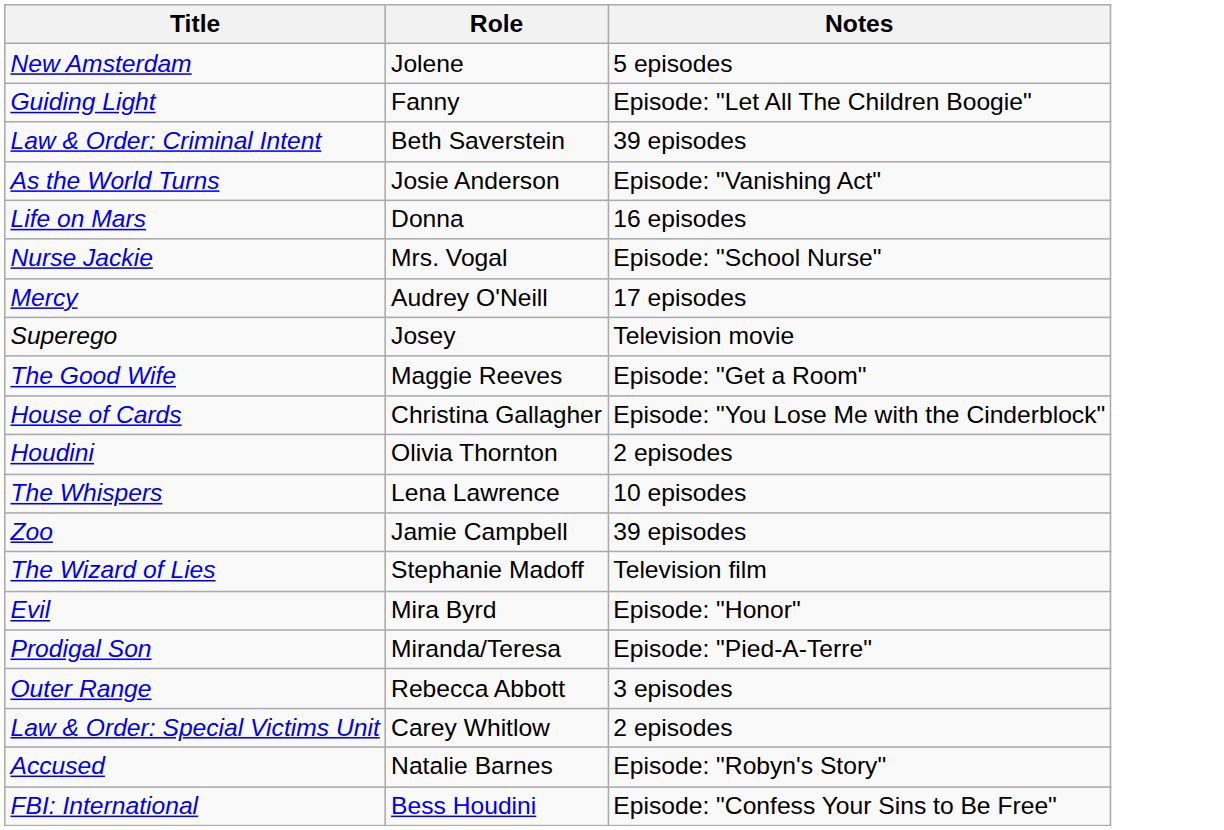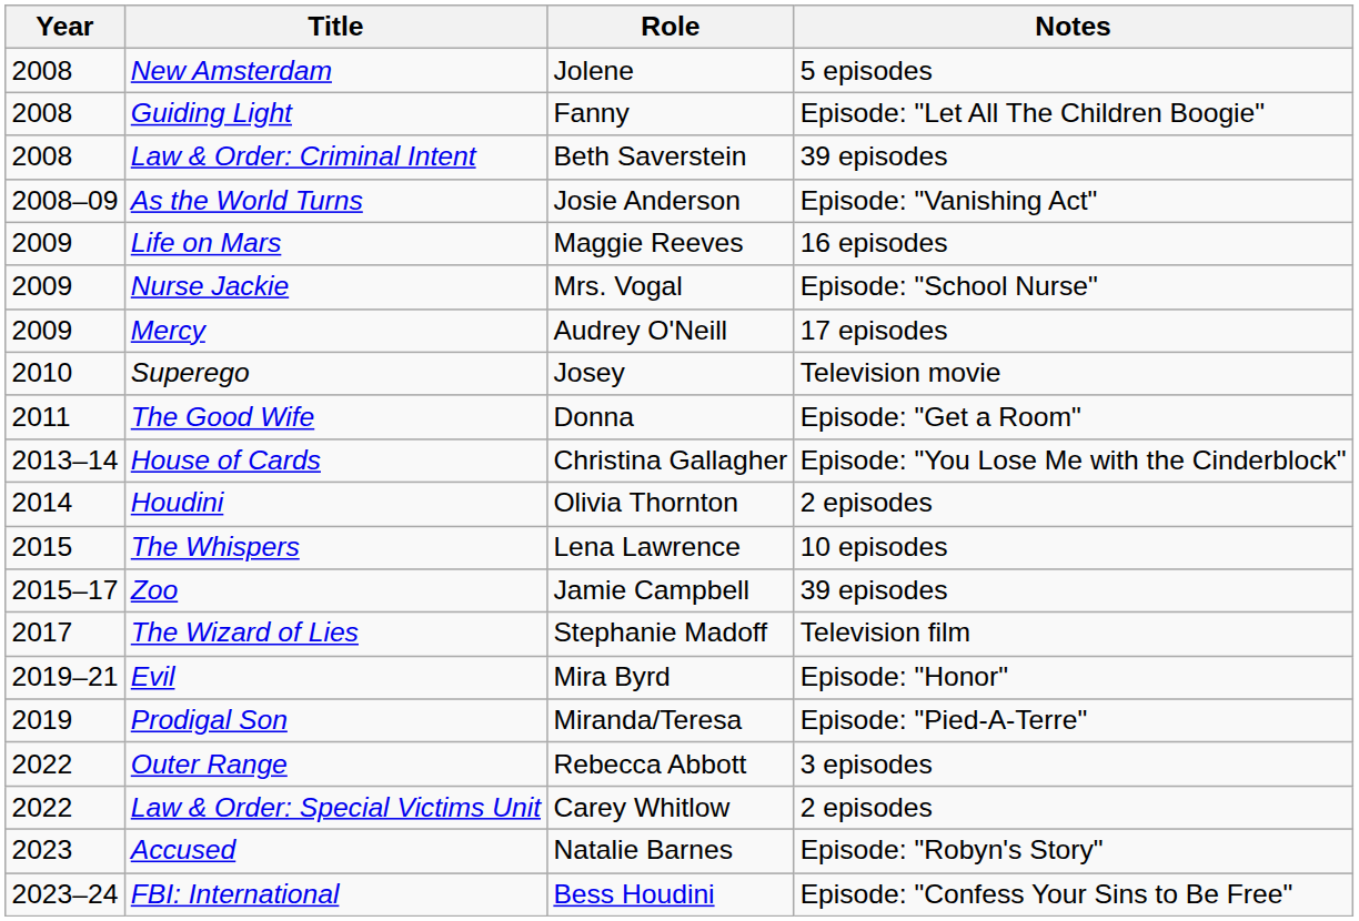 <table class="wikitable sortable">
 <tr>
+<th>Year</th>
 <th>Title</th>
 <th>Role</th>
 <th class="unsortable">Notes</th>
 </tr>
 <tr>
+<td>2008</td>
 <td><em><a href='#'>New Amsterdam</a></em></td>
 <td>Jolene</td>
 <td>5 episodes</td>
 </tr>
 <tr>
+<td>2008</td>
 <td><em><a href='#'>Guiding Light</a></em></td>
 <td>Fanny</td>
 <td>Episode: "Let All The Children Boogie"</td>
 </tr>
 <tr>
+<td>2008</td>
 <td><em><a href='#'>Law & Order: Criminal Intent</a></em></td>
 <td>Beth Saverstein</td>
 <td>39 episodes</td>
 </tr>
 <tr>
+<td>2008–09</td>
 <td><em><a href='#'>As the World Turns</a></em></td>
 <td>Josie Anderson</td>
 <td>Episode: "Vanishing Act"</td>
 </tr>
 <tr>
+<td>2009</td>
 <td><em><a href='#'>Life on Mars</a></em></td>
-<td>Donna</td>
+<td>Maggie Reeves</td>
 <td>16 episodes</td>
 </tr>
 <tr>
+<td>2009</td>
 <td><em><a href='#'>Nurse Jackie</a></em></td>
 <td>Mrs. Vogal</td>
 <td>Episode: "School Nurse"</td>
 </tr>
 <tr>
+<td>2009</td>
 <td><em><a href='#'>Mercy</a></em></td>
 <td>Audrey O'Neill</td>
 <td>17 episodes</td>
 </tr>
 <tr>
+<td>2010</td>
 <td><em>Superego</em></td>
 <td>Josey</td>
 <td>Television movie</td>
 </tr>
 <tr>
+<td>2011</td>
 <td data-sort-value="Good Wife, The"><em><a href='#'>The Good Wife</a></em></td>
-<td>Maggie Reeves</td>
+<td>Donna</td>
 <td>Episode: "Get a Room"</td>
 </tr>
 <tr>
+<td>2013–14</td>
 <td><em><a href='#'>House of Cards</a></em></td>
 <td>Christina Gallagher</td>
 <td>Episode: "You Lose Me with the Cinderblock"</td>
 </tr>
 <tr>
+<td>2014</td>
 <td><em><a href='#'>Houdini</a></em></td>
 <td>Olivia Thornton</td>
 <td>2 episodes</td>
 </tr>
 <tr>
+<td>2015</td>
 <td data-sort-value="Whispers, The"><em><a href='#'>The Whispers</a></em></td>
 <td>Lena Lawrence</td>
 <td>10 episodes</td>
 </tr>
 <tr>
+<td>2015–17</td>
 <td><em><a href='#'>Zoo</a></em></td>
 <td>Jamie Campbell</td>
 <td>39 episodes</td>
 </tr>
 <tr>
+<td>2017</td>
 <td data-sort-value="Wizard of Lies, The"><em><a href='#'>The Wizard of Lies</a></em></td>
 <td>Stephanie Madoff</td>
 <td>Television film</td>
 </tr>
 <tr>
+<td>2019–21</td>
 <td><em><a href='#'>Evil</a></em></td>
 <td>Mira Byrd</td>
 <td>Episode: "Honor"</td>
 </tr>
 <tr>
+<td>2019</td>
 <td><em><a href='#'>Prodigal Son</a></em></td>
 <td>Miranda/Teresa</td>
 <td>Episode: "Pied-A-Terre"</td>
 </tr>
 <tr>
+<td>2022</td>
 <td><em><a href='#'>Outer Range</a></em></td>
 <td>Rebecca Abbott</td>
 <td>3 episodes</td>
 </tr>
 <tr>
+<td>2022</td>
 <td><em><a href='#'>Law & Order: Special Victims Unit</a></em></td>
 <td>Carey Whitlow</td>
 <td>2 episodes</td>
 </tr>
 <tr>
+<td>2023</td>
 <td><em><a href='#'>Accused</a></em></td>
 <td>Natalie Barnes</td>
 <td>Episode: "Robyn's Story"</td>
 </tr>
 <tr>
+<td>2023–24</td>
 <td><em><a href='#'>FBI: International</a></em></td>
 <td><a href='#'>Bess Houdini</a></td>
 <td>Episode: "Confess Your Sins to Be Free"</td>
 </tr>
 </table>
